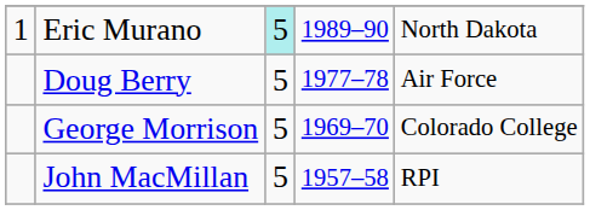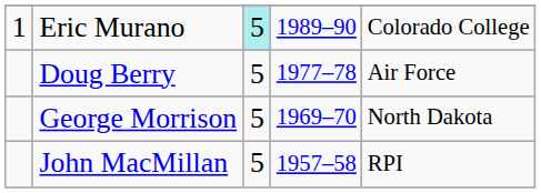 <table class="wikitable">
 <tr>
 </tr>
 <tr>
 <td>1</td>
 <td>Eric Murano</td>
 <td style="background: paleturquoise;">5</td>
 <td style="font-size:80%;"><a href='#'>1989–90</a></td>
-<td style="font-size:80%;">North Dakota</td>
+<td style="font-size:80%;">Colorado College</td>
 </tr>
 <tr>
 <td></td>
 <td><a href='#'>Doug Berry</a></td>
 <td>5</td>
 <td style="font-size:80%;"><a href='#'>1977–78</a></td>
 <td style="font-size:80%;">Air Force</td>
 </tr>
 <tr>
 <td></td>
 <td><a href='#'>George Morrison</a></td>
 <td>5</td>
 <td style="font-size:80%;"><a href='#'>1969–70</a></td>
-<td style="font-size:80%;">Colorado College</td>
+<td style="font-size:80%;">North Dakota</td>
 </tr>
 <tr>
 <td></td>
 <td><a href='#'>John MacMillan</a></td>
 <td>5</td>
 <td style="font-size:80%;"><a href='#'>1957–58</a></td>
 <td style="font-size:80%;">RPI</td>
 </tr>
 </table>
